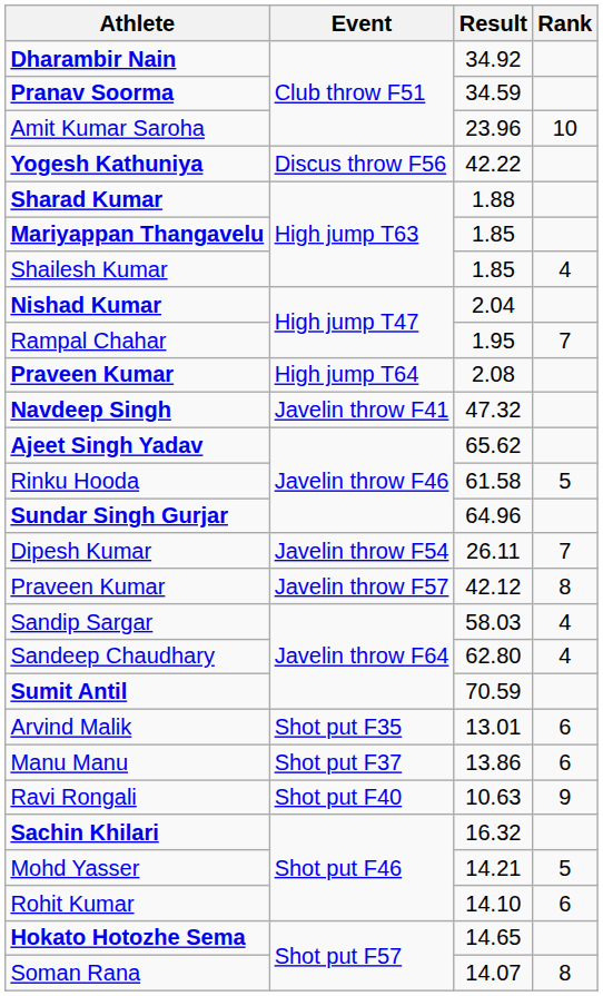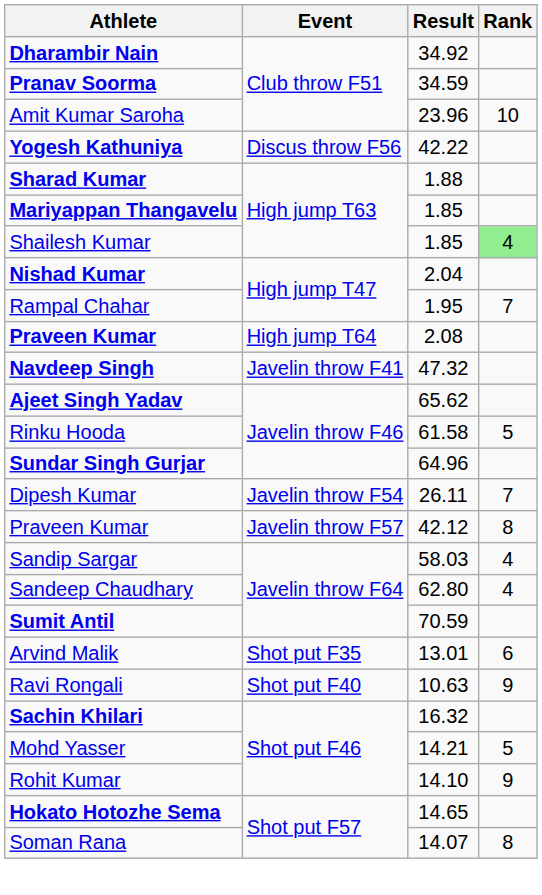 <table class="wikitable" style="font-size:90%">
 <tr>
 <th>Athlete</th>
 <th>Event</th>
 <th>Result</th>
 <th>Rank</th>
 </tr>
 <tr align=center>
 <td align="left"><strong><a href='#'>Dharambir Nain</a></strong></td>
 <td align="left" rowspan="3"><a href='#'>Club throw F51</a></td>
 <td>34.92 <strong></strong></td>
 <td></td>
 </tr>
 <tr align=center>
 <td align="left"><strong><a href='#'>Pranav Soorma</a></strong></td>
 <td>34.59</td>
 <td></td>
 </tr>
 <tr align=center>
 <td align="left"><a href='#'>Amit Kumar Saroha</a></td>
 <td>23.96</td>
 <td>10</td>
 </tr>
 <tr align=center>
 <td align="left"><strong><a href='#'>Yogesh Kathuniya</a></strong></td>
 <td align="left"><a href='#'>Discus throw F56</a></td>
 <td>42.22 <strong></strong></td>
 <td></td>
 </tr>
 <tr align="center">
 <td align="left"><strong><a href='#'>Sharad Kumar</a></strong></td>
 <td rowspan="3" align="left"><a href='#'>High jump T63</a></td>
 <td>1.88</td>
 <td></td>
 </tr>
 <tr align=center>
 <td align="left"><strong><a href='#'>Mariyappan Thangavelu</a></strong></td>
 <td>1.85</td>
 <td></td>
 </tr>
 <tr align="center">
 <td align="left"><a href='#'>Shailesh Kumar</a></td>
 <td>1.85</td>
-<td>4</td>
+<td style="background: lightgreen;">4</td>
 </tr>
 <tr align=center>
 <td align="left"><strong><a href='#'>Nishad Kumar</a></strong></td>
 <td align="left" rowspan="2"><a href='#'>High jump T47</a></td>
 <td>2.04 <strong></strong></td>
 <td></td>
 </tr>
 <tr align=center>
 <td align="left"><a href='#'>Rampal Chahar</a></td>
 <td>1.95 <strong></strong></td>
 <td>7</td>
 </tr>
 <tr align="center">
 <td align="left"><strong><a href='#'>Praveen Kumar</a></strong></td>
 <td align="left"><a href='#'>High jump T64</a></td>
 <td>2.08<br><strong> </strong></td>
 <td></td>
 </tr>
 <tr align="center">
 <td align="left"><strong><a href='#'>Navdeep Singh</a></strong></td>
 <td align="left"><a href='#'>Javelin throw F41</a></td>
 <td>47.32<br><strong> </strong></td>
 <td></td>
 </tr>
 <tr align=center>
 <td align="left"><strong><a href='#'>Ajeet Singh Yadav</a></strong></td>
 <td rowspan="3" align="left"><a href='#'>Javelin throw F46</a></td>
 <td>65.62</td>
 <td></td>
 </tr>
 <tr align=center>
 <td align="left"><a href='#'>Rinku Hooda</a></td>
 <td>61.58</td>
 <td>5</td>
 </tr>
 <tr align=center>
 <td align="left"><strong><a href='#'>Sundar Singh Gurjar</a></strong></td>
 <td>64.96</td>
 <td></td>
 </tr>
 <tr align="center">
 <td align="left"><a href='#'>Dipesh Kumar</a></td>
 <td align="left"><a href='#'>Javelin throw F54</a></td>
 <td>26.11</td>
 <td>7</td>
 </tr>
 <tr align="center">
 <td align="left"><a href='#'>Praveen Kumar</a></td>
 <td align="left"><a href='#'>Javelin throw F57</a></td>
 <td>42.12</td>
 <td>8</td>
 </tr>
 <tr align="center">
 <td align="left"><a href='#'>Sandip Sargar</a></td>
 <td rowspan="3" align="left"><a href='#'>Javelin throw F64</a></td>
 <td>58.03</td>
 <td>4</td>
 </tr>
 <tr align=center>
 <td align="left"><a href='#'>Sandeep Chaudhary</a></td>
 <td>62.80</td>
 <td>4</td>
 </tr>
 <tr align=center>
 <td align="left"><strong><a href='#'>Sumit Antil</a></strong></td>
 <td>70.59 <strong></strong></td>
 <td></td>
 </tr>
 <tr align="center">
 <td align="left"><a href='#'>Arvind Malik</a></td>
 <td align="left"><a href='#'>Shot put F35</a></td>
 <td>13.01 <strong></strong></td>
 <td>6</td>
 </tr>
 <tr align="center">
-<td align="left"><a href='#'>Manu Manu</a></td>
-<td align="left"><a href='#'>Shot put F37</a></td>
-<td>13.86</td>
-<td>6</td>
-</tr>
-<tr align="center">
 <td align="left"><a href='#'>Ravi Rongali</a></td>
 <td align="left"><a href='#'>Shot put F40</a></td>
 <td>10.63 <strong></strong></td>
 <td>9</td>
 </tr>
 <tr align="center">
 <td align="left"><strong><a href='#'>Sachin Khilari</a></strong></td>
 <td rowspan="3" align="left"><a href='#'>Shot put F46</a></td>
 <td>16.32 <strong></strong></td>
 <td></td>
 </tr>
 <tr align="center">
 <td align="left"><a href='#'>Mohd Yasser</a></td>
 <td>14.21</td>
 <td>5</td>
 </tr>
 <tr align=center>
 <td align="left"><a href='#'>Rohit Kumar</a></td>
 <td>14.10</td>
-<td>6</td>
+<td>9</td>
 </tr>
 <tr align="center">
 <td align="left"><strong><a href='#'>Hokato Hotozhe Sema</a></strong></td>
 <td rowspan="2" align="left"><a href='#'>Shot put F57</a></td>
 <td>14.65 <strong></strong></td>
 <td></td>
 </tr>
 <tr align=center>
 <td align="left"><a href='#'>Soman Rana</a></td>
 <td>14.07</td>
 <td>8</td>
 </tr>
 </table>
